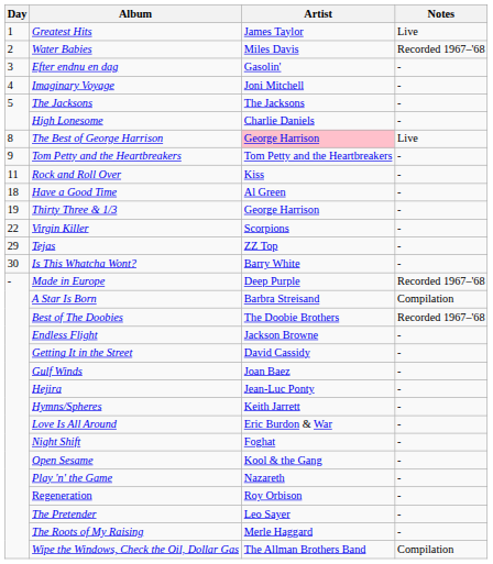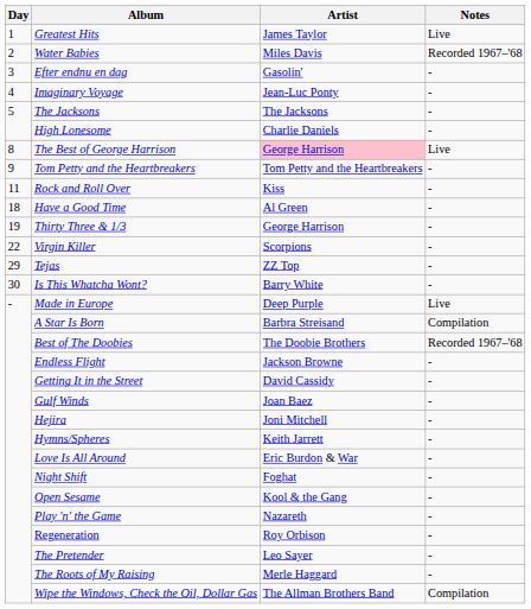 <table class="wikitable">
 <tr>
 <th>Day</th>
 <th>Album</th>
 <th>Artist</th>
 <th>Notes</th>
 </tr>
 <tr>
 <td style="vertical-align:top;">1</td>
 <td><em><a href='#'>Greatest Hits</a></em></td>
 <td><a href='#'>James Taylor</a></td>
 <td>Live</td>
 </tr>
 <tr>
 <td style="vertical-align:top;">2</td>
 <td><em><a href='#'>Water Babies</a></em></td>
 <td><a href='#'>Miles Davis</a></td>
 <td>Recorded 1967–'68</td>
 </tr>
 <tr>
 <td style="vertical-align:top;">3</td>
 <td><em><a href='#'>Efter endnu en dag</a></em></td>
 <td><a href='#'>Gasolin'</a></td>
 <td>-</td>
 </tr>
 <tr>
 <td style="vertical-align:top;">4</td>
 <td><em><a href='#'>Imaginary Voyage</a></em></td>
-<td><a href='#'>Joni Mitchell</a></td>
+<td><a href='#'>Jean-Luc Ponty</a></td>
 <td>-</td>
 </tr>
 <tr>
 <td rowspan="2" style="vertical-align:top;">5</td>
 <td><em><a href='#'>The Jacksons</a></em></td>
 <td><a href='#'>The Jacksons</a></td>
 <td>-</td>
 </tr>
 <tr>
 <td><em><a href='#'>High Lonesome</a></em></td>
 <td><a href='#'>Charlie Daniels</a></td>
 <td>-</td>
 </tr>
 <tr>
 <td style="vertical-align:top;">8</td>
 <td><em><a href='#'>The Best of George Harrison</a></em></td>
 <td style="background: pink;"><a href='#'>George Harrison</a></td>
 <td>Live</td>
 </tr>
 <tr>
 <td style="vertical-align:top;">9</td>
 <td><em><a href='#'>Tom Petty and the Heartbreakers</a></em></td>
 <td><a href='#'>Tom Petty and the Heartbreakers</a></td>
 <td>-</td>
 </tr>
 <tr>
 <td style="vertical-align:top;">11</td>
 <td><em><a href='#'>Rock and Roll Over</a></em></td>
 <td><a href='#'>Kiss</a></td>
 <td>-</td>
 </tr>
 <tr>
 <td style="vertical-align:top;">18</td>
 <td><em><a href='#'>Have a Good Time</a></em></td>
 <td><a href='#'>Al Green</a></td>
 <td>-</td>
 </tr>
 <tr>
 <td style="vertical-align:top;">19</td>
 <td><em><a href='#'>Thirty Three & 1/3</a></em></td>
 <td><a href='#'>George Harrison</a></td>
 <td>-</td>
 </tr>
 <tr>
 <td style="vertical-align:top;">22</td>
 <td><em><a href='#'>Virgin Killer</a></em></td>
 <td><a href='#'>Scorpions</a></td>
 <td>-</td>
 </tr>
 <tr>
 <td style="vertical-align:top;">29</td>
 <td><em><a href='#'>Tejas</a></em></td>
 <td><a href='#'>ZZ Top</a></td>
 <td>-</td>
 </tr>
 <tr>
 <td style="vertical-align:top;">30</td>
 <td><em><a href='#'>Is This Whatcha Wont?</a></em></td>
 <td><a href='#'>Barry White</a></td>
 <td>-</td>
 </tr>
 <tr>
 <td rowspan="16" style="vertical-align:top;">-</td>
 <td><em><a href='#'>Made in Europe</a></em></td>
 <td><a href='#'>Deep Purple</a></td>
-<td>Recorded 1967–'68</td>
+<td>Live</td>
 </tr>
 <tr>
 <td><em><a href='#'>A Star Is Born</a></em></td>
 <td><a href='#'>Barbra Streisand</a></td>
 <td>Compilation</td>
 </tr>
 <tr>
 <td><em><a href='#'>Best of The Doobies</a></em></td>
 <td><a href='#'>The Doobie Brothers</a></td>
 <td>Recorded 1967–'68</td>
 </tr>
 <tr>
 <td><em><a href='#'>Endless Flight</a></em></td>
 <td><a href='#'>Jackson Browne</a></td>
 <td>-</td>
 </tr>
 <tr>
 <td><em><a href='#'>Getting It in the Street</a></em></td>
 <td><a href='#'>David Cassidy</a></td>
 <td>-</td>
 </tr>
 <tr>
 <td><em><a href='#'>Gulf Winds</a></em></td>
 <td><a href='#'>Joan Baez</a></td>
 <td>-</td>
 </tr>
 <tr>
 <td><em><a href='#'>Hejira</a></em></td>
-<td><a href='#'>Jean-Luc Ponty</a></td>
+<td><a href='#'>Joni Mitchell</a></td>
 <td>-</td>
 </tr>
 <tr>
 <td><em><a href='#'>Hymns/Spheres</a></em></td>
 <td><a href='#'>Keith Jarrett</a></td>
 <td>-</td>
 </tr>
 <tr>
 <td><em><a href='#'>Love Is All Around</a></em></td>
 <td><a href='#'>Eric Burdon</a> & <a href='#'>War</a></td>
 <td>-</td>
 </tr>
 <tr>
 <td><em><a href='#'>Night Shift</a></em></td>
 <td><a href='#'>Foghat</a></td>
 <td>-</td>
 </tr>
 <tr>
 <td><em><a href='#'>Open Sesame</a></em></td>
 <td><a href='#'>Kool & the Gang</a></td>
 <td>-</td>
 </tr>
 <tr>
 <td><em><a href='#'>Play 'n' the Game</a></em></td>
 <td><a href='#'>Nazareth</a></td>
 <td>-</td>
 </tr>
 <tr>
 <td><a href='#'>Regeneration</a></td>
 <td><a href='#'>Roy Orbison</a></td>
 <td>-</td>
 </tr>
 <tr>
 <td><em><a href='#'>The Pretender</a></em></td>
 <td><a href='#'>Leo Sayer</a></td>
 <td>-</td>
 </tr>
 <tr>
 <td><em><a href='#'>The Roots of My Raising</a></em></td>
 <td><a href='#'>Merle Haggard</a></td>
 <td>-</td>
 </tr>
 <tr>
 <td><em><a href='#'>Wipe the Windows, Check the Oil, Dollar Gas</a></em></td>
 <td><a href='#'>The Allman Brothers Band</a></td>
 <td>Compilation</td>
 </tr>
 </table>
